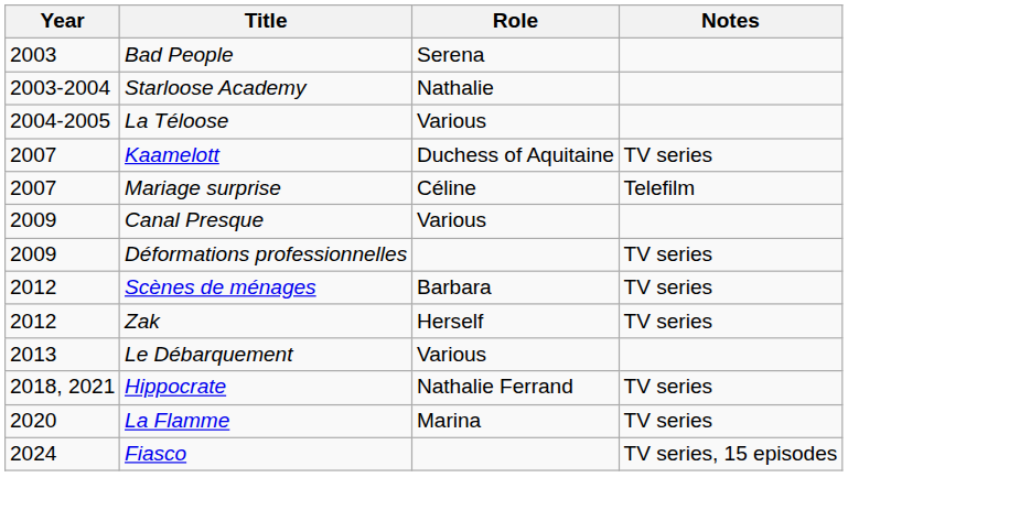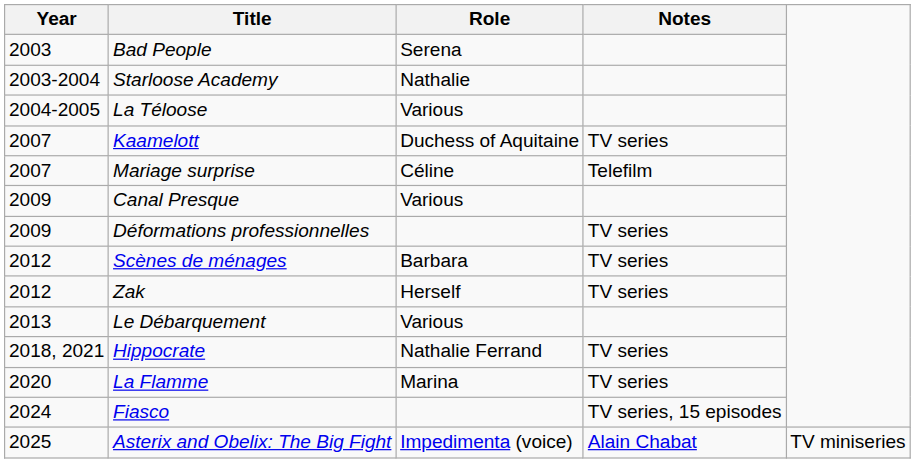 <table class="wikitable sortable">
 <tr>
 <th>Year</th>
 <th>Title</th>
 <th>Role</th>
 <th class="unsortable">Notes</th>
 </tr>
 <tr>
 <td>2003</td>
 <td><em> Bad People</em></td>
 <td>Serena</td>
 <td></td>
 </tr>
 <tr>
 <td>2003-2004</td>
 <td><em>Starloose Academy</em></td>
 <td>Nathalie</td>
 <td></td>
 </tr>
 <tr>
 <td>2004-2005</td>
 <td><em>La Téloose</em></td>
 <td>Various</td>
 <td></td>
 </tr>
 <tr>
 <td>2007</td>
 <td><em><a href='#'>Kaamelott</a></em></td>
 <td>Duchess of Aquitaine</td>
 <td>TV series</td>
 </tr>
 <tr>
 <td>2007</td>
 <td><em>Mariage surprise</em></td>
 <td>Céline</td>
 <td>Telefilm</td>
 </tr>
 <tr>
 <td>2009</td>
 <td><em>Canal Presque</em></td>
 <td>Various</td>
 <td></td>
 </tr>
 <tr>
 <td>2009</td>
 <td><em>Déformations professionnelles</em></td>
 <td></td>
 <td>TV series</td>
 </tr>
 <tr>
 <td>2012</td>
 <td><em><a href='#'>Scènes de ménages</a></em></td>
 <td>Barbara</td>
 <td>TV series</td>
 </tr>
 <tr>
 <td>2012</td>
 <td><em>Zak</em></td>
 <td>Herself</td>
 <td>TV series</td>
 </tr>
 <tr>
 <td>2013</td>
 <td><em>Le Débarquement</em></td>
 <td>Various</td>
 <td></td>
 </tr>
 <tr>
 <td>2018, 2021</td>
 <td><em><a href='#'>Hippocrate</a></em></td>
 <td>Nathalie Ferrand</td>
 <td>TV series</td>
 </tr>
 <tr>
 <td>2020</td>
 <td><em><a href='#'>La Flamme</a></em></td>
 <td>Marina</td>
 <td>TV series</td>
 </tr>
 <tr>
 <td>2024</td>
 <td><em><a href='#'>Fiasco</a></em></td>
 <td></td>
 <td>TV series, 15 episodes</td>
 </tr>
+<tr>
+<td>2025</td>
+<td><em><a href='#'>Asterix and Obelix: The Big Fight</a></em></td>
+<td><a href='#'>Impedimenta</a> (voice)</td>
+<td><a href='#'>Alain Chabat</a></td>
+<td>TV miniseries</td>
+</tr>
 </table>
